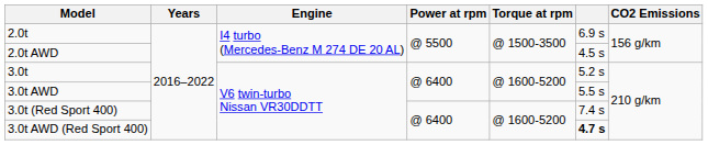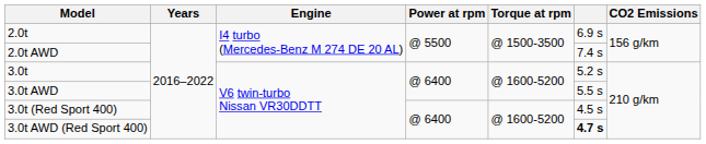 <table class="wikitable sortable collapsible">
 <tr>
 <th>Model</th>
 <th>Years</th>
 <th>Engine</th>
 <th>Power at rpm</th>
 <th>Torque at rpm</th>
 <th></th>
 <th>CO2 Emissions</th>
 </tr>
 <tr>
 <td>2.0t</td>
 <td rowspan="6">2016–2022</td>
 <td rowspan="2"> <a href='#'>I4</a> <a href='#'>turbo</a><br>(<a href='#'>Mercedes-Benz M 274 DE 20 AL</a>)</td>
 <td rowspan="2"> @ 5500</td>
 <td rowspan="2"> @ 1500-3500</td>
 <td>6.9 s</td>
 <td rowspan="2">156 g/km</td>
 </tr>
 <tr>
 <td>2.0t AWD</td>
-<td>4.5 s</td>
+<td>7.4 s</td>
 </tr>
 <tr>
 <td>3.0t</td>
 <td rowspan="4"> <a href='#'>V6</a> <a href='#'>twin-turbo</a><br><a href='#'>Nissan VR30DDTT</a></td>
 <td rowspan="2"> @ 6400</td>
 <td rowspan="2"> @ 1600-5200</td>
 <td>5.2 s</td>
 <td rowspan="4">210 g/km</td>
 </tr>
 <tr>
 <td>3.0t AWD</td>
 <td>5.5 s</td>
 </tr>
 <tr>
 <td>3.0t (Red Sport 400)</td>
 <td rowspan="2"> @ 6400</td>
 <td rowspan="2"> @ 1600-5200</td>
-<td>7.4 s</td>
+<td>4.5 s</td>
 </tr>
 <tr>
 <td>3.0t AWD (Red Sport 400)</td>
 <td><strong>4.7 s</strong></td>
 </tr>
 </table>
